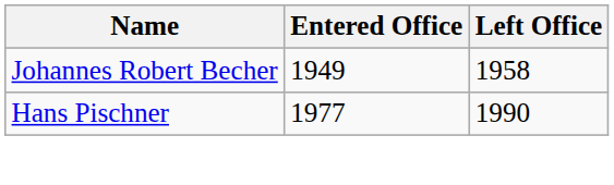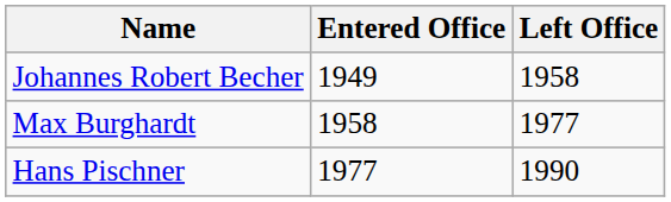 <table class="wikitable">
 <tr>
 <th>Name</th>
 <th>Entered Office</th>
 <th>Left Office</th>
 </tr>
 <tr>
 <td><a href='#'>Johannes Robert Becher</a></td>
 <td>1949</td>
 <td>1958</td>
 </tr>
 <tr>
+<td><a href='#'>Max Burghardt</a></td>
+<td>1958</td>
+<td>1977</td>
+</tr>
+<tr>
 <td><a href='#'>Hans Pischner</a></td>
 <td>1977</td>
 <td>1990</td>
 </tr>
 </table>
